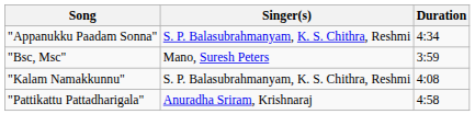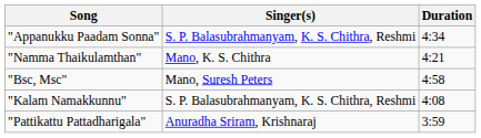 <table class="wikitable" style="font-size:95%;">
 <tr>
 <th>Song</th>
 <th>Singer(s)</th>
 <th>Duration</th>
 </tr>
 <tr>
 <td>"Appanukku Paadam Sonna"</td>
 <td><a href='#'>S. P. Balasubrahmanyam</a>, <a href='#'>K. S. Chithra</a>, Reshmi</td>
 <td>4:34</td>
 </tr>
 <tr>
+<td>"Namma Thaikulamthan"</td>
+<td><a href='#'>Mano</a>, K. S. Chithra</td>
+<td>4:21</td>
+</tr>
+<tr>
 <td>"Bsc, Msc"</td>
 <td>Mano, <a href='#'>Suresh Peters</a></td>
-<td>3:59</td>
+<td>4:58</td>
 </tr>
 <tr>
 <td>"Kalam Namakkunnu"</td>
 <td>S. P. Balasubrahmanyam, K. S. Chithra, Reshmi</td>
 <td>4:08</td>
 </tr>
 <tr>
 <td>"Pattikattu Pattadharigala"</td>
 <td><a href='#'>Anuradha Sriram</a>, Krishnaraj</td>
-<td>4:58</td>
+<td>3:59</td>
 </tr>
 </table>
